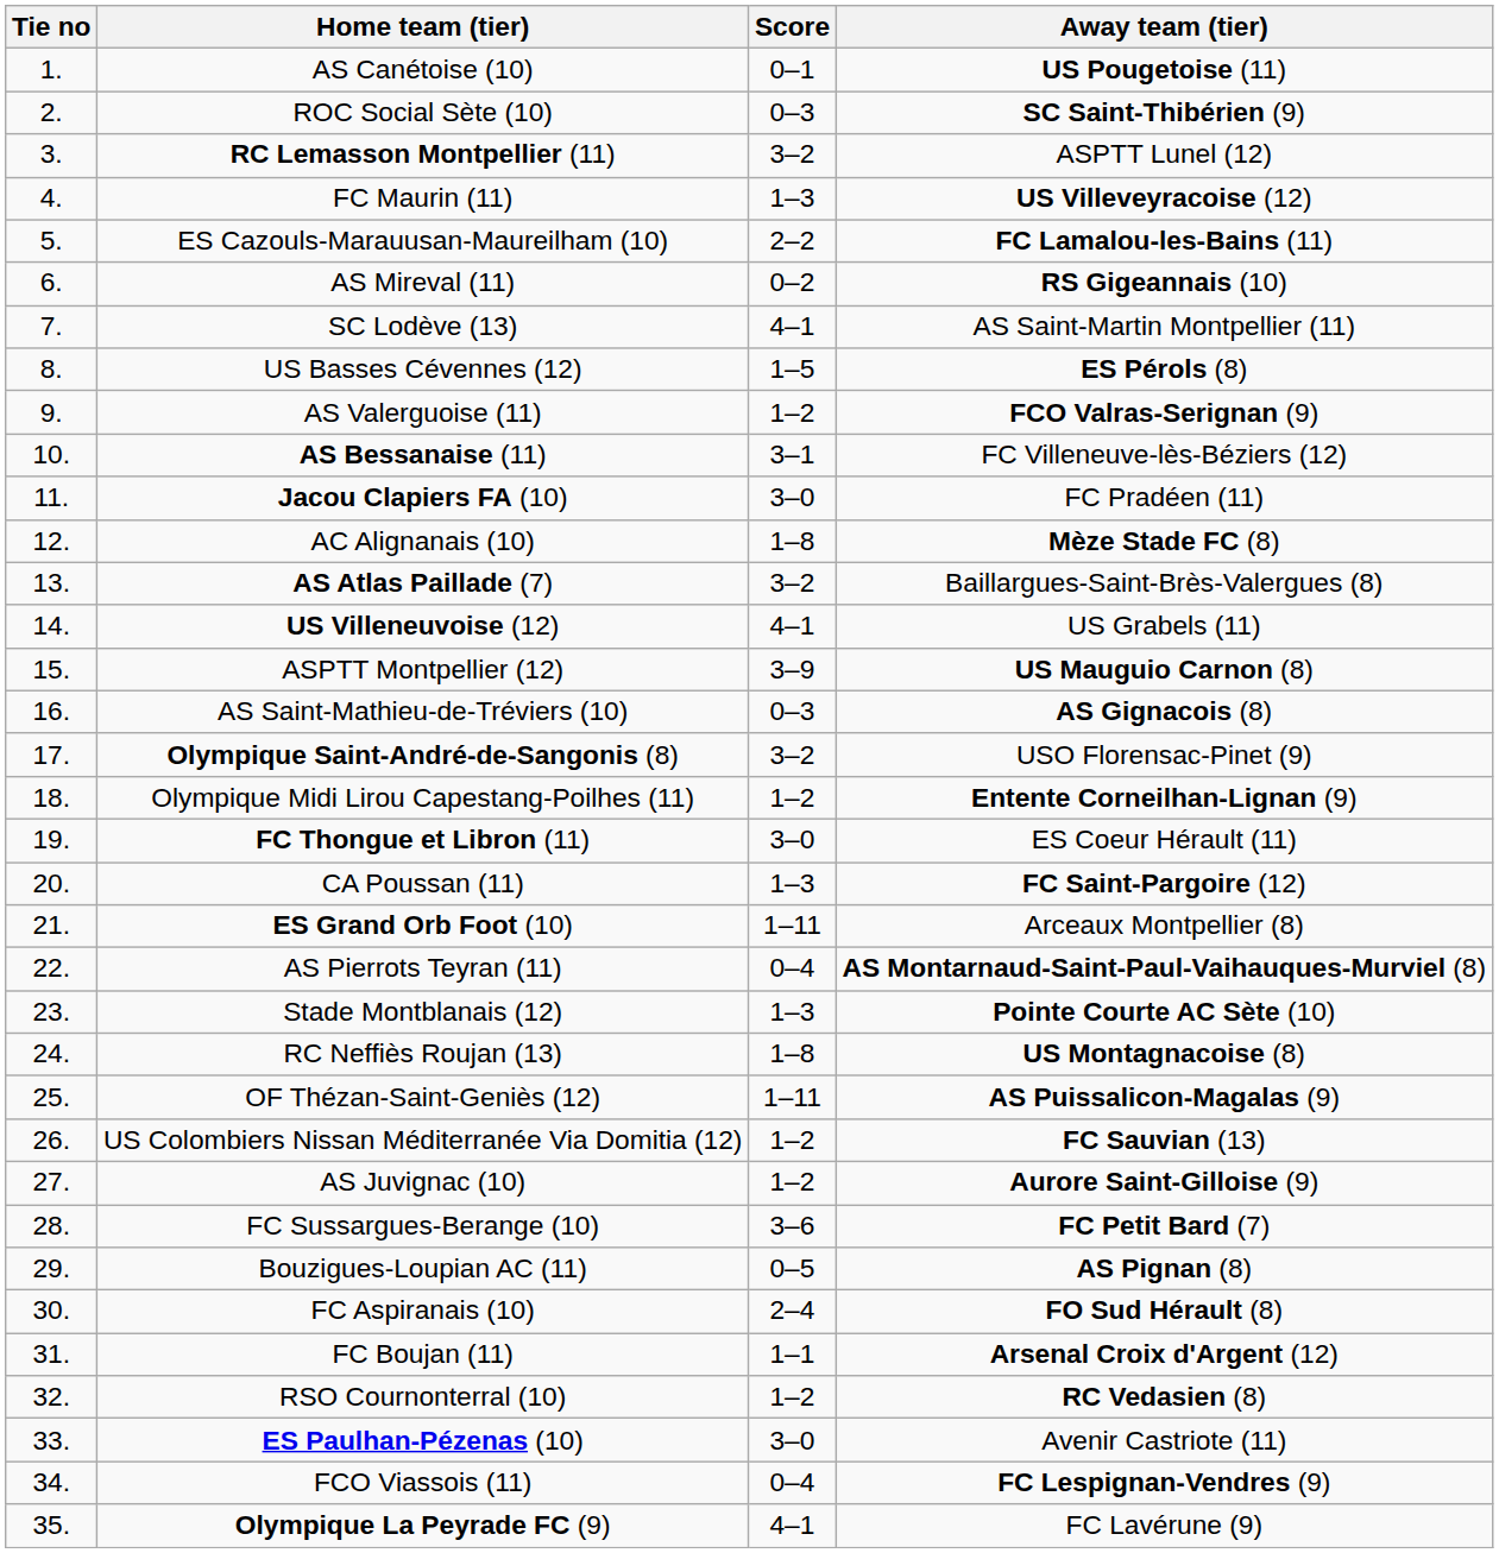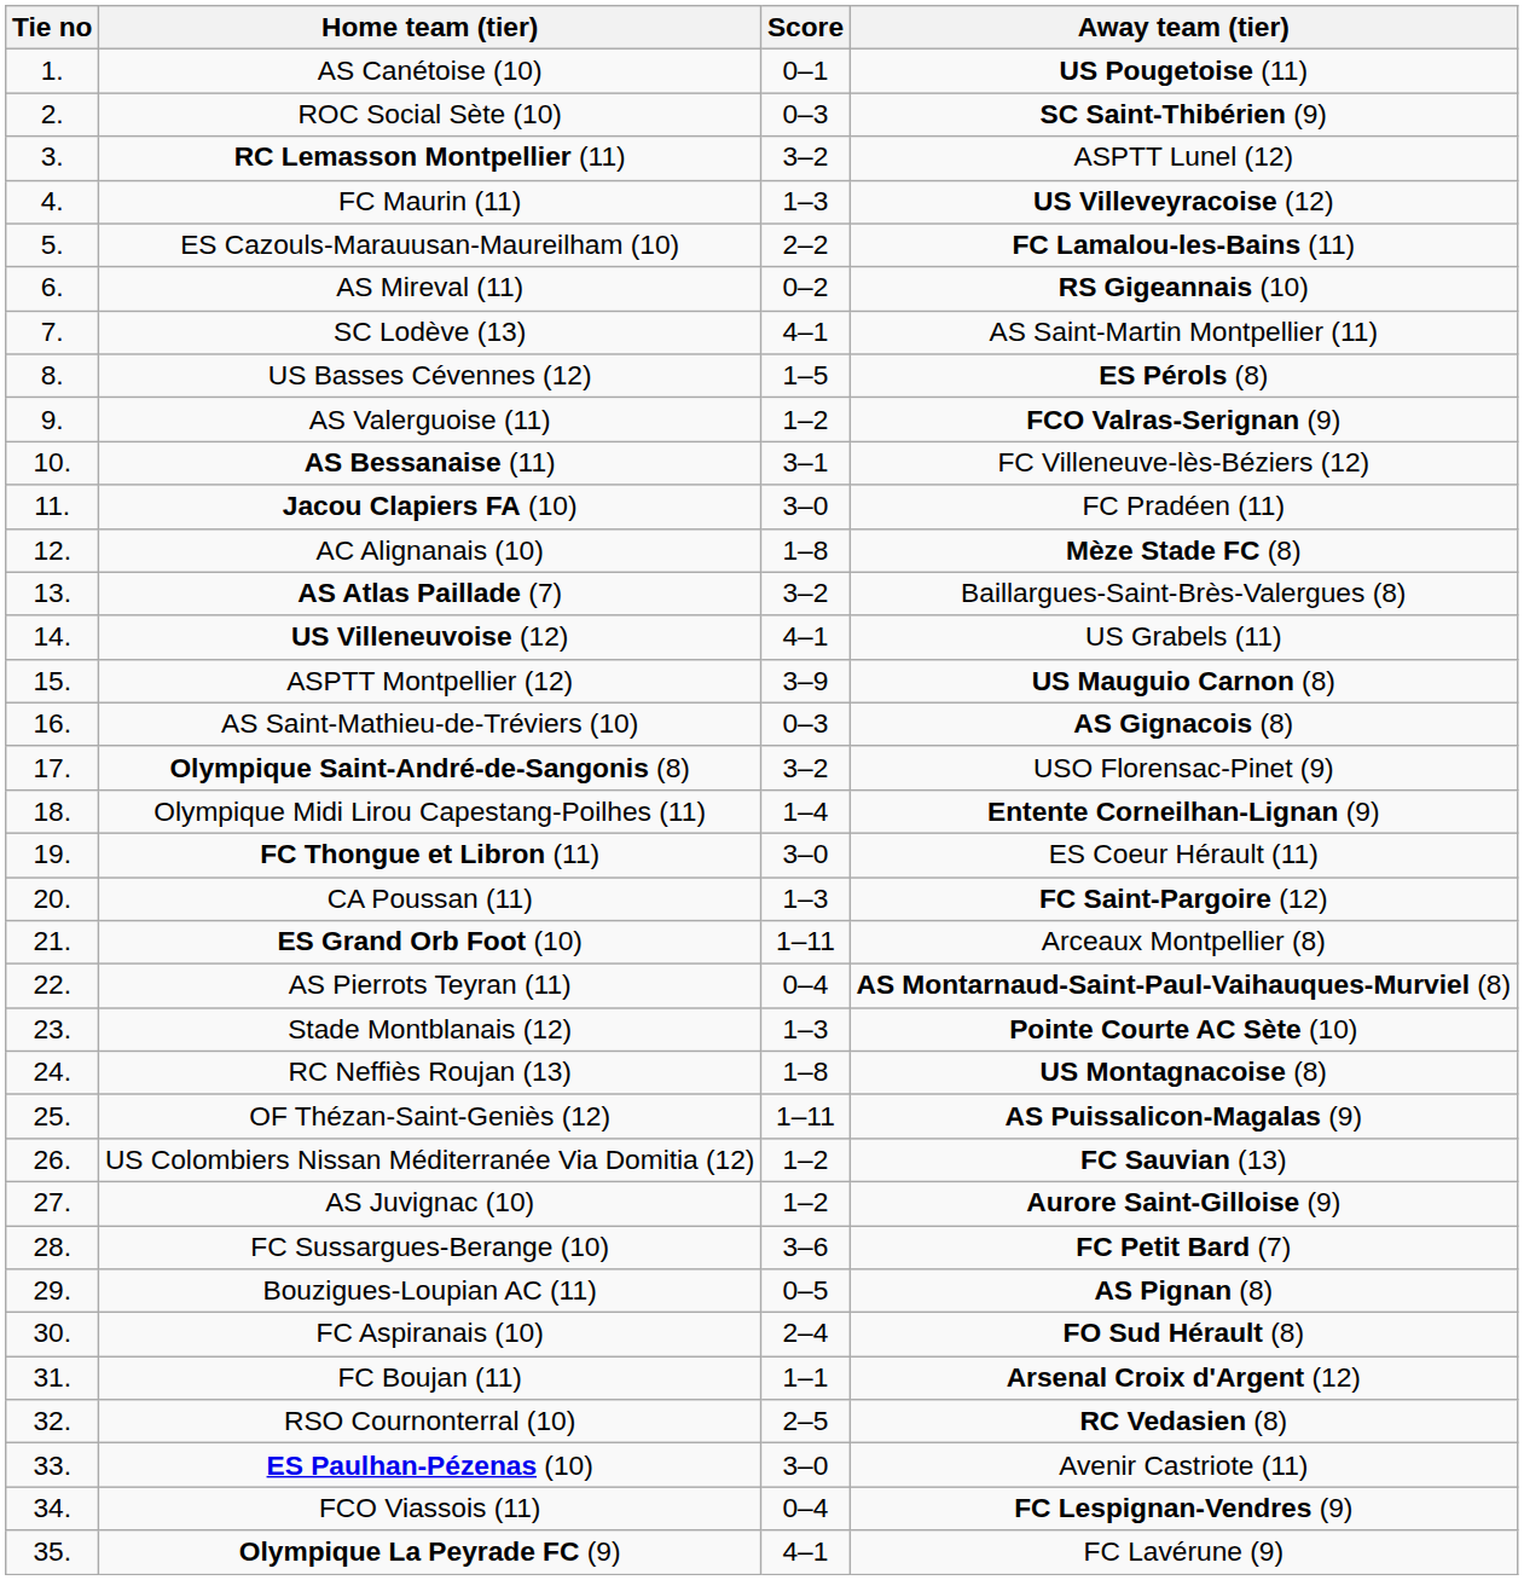 <table class="wikitable" style="text-align: center">
 <tr>
 <th>Tie no</th>
 <th>Home team (tier)</th>
 <th>Score</th>
 <th>Away team (tier)</th>
 </tr>
 <tr>
 <td>1.</td>
 <td>AS Canétoise (10)</td>
 <td>0–1</td>
 <td><strong>US Pougetoise</strong> (11)</td>
 </tr>
 <tr>
 <td>2.</td>
 <td>ROC Social Sète (10)</td>
 <td>0–3</td>
 <td><strong>SC Saint-Thibérien</strong> (9)</td>
 </tr>
 <tr>
 <td>3.</td>
 <td><strong>RC Lemasson Montpellier</strong> (11)</td>
 <td>3–2</td>
 <td>ASPTT Lunel (12)</td>
 </tr>
 <tr>
 <td>4.</td>
 <td>FC Maurin (11)</td>
 <td>1–3</td>
 <td><strong>US Villeveyracoise</strong> (12)</td>
 </tr>
 <tr>
 <td>5.</td>
 <td>ES Cazouls-Marauusan-Maureilham (10)</td>
 <td>2–2 </td>
 <td><strong>FC Lamalou-les-Bains</strong> (11)</td>
 </tr>
 <tr>
 <td>6.</td>
 <td>AS Mireval (11)</td>
 <td>0–2</td>
 <td><strong>RS Gigeannais</strong> (10)</td>
 </tr>
 <tr>
 <td>7.</td>
 <td>SC Lodève (13)</td>
 <td>4–1</td>
 <td>AS Saint-Martin Montpellier (11)</td>
 </tr>
 <tr>
 <td>8.</td>
 <td>US Basses Cévennes (12)</td>
 <td>1–5</td>
 <td><strong>ES Pérols</strong> (8)</td>
 </tr>
 <tr>
 <td>9.</td>
 <td>AS Valerguoise (11)</td>
 <td>1–2</td>
 <td><strong>FCO Valras-Serignan</strong> (9)</td>
 </tr>
 <tr>
 <td>10.</td>
 <td><strong>AS Bessanaise</strong> (11)</td>
 <td>3–1</td>
 <td>FC Villeneuve-lès-Béziers (12)</td>
 </tr>
 <tr>
 <td>11.</td>
 <td><strong>Jacou Clapiers FA</strong> (10)</td>
 <td>3–0</td>
 <td>FC Pradéen (11)</td>
 </tr>
 <tr>
 <td>12.</td>
 <td>AC Alignanais (10)</td>
 <td>1–8</td>
 <td><strong>Mèze Stade FC</strong> (8)</td>
 </tr>
 <tr>
 <td>13.</td>
 <td><strong>AS Atlas Paillade</strong> (7)</td>
 <td>3–2</td>
 <td>Baillargues-Saint-Brès-Valergues (8)</td>
 </tr>
 <tr>
 <td>14.</td>
 <td><strong>US Villeneuvoise</strong> (12)</td>
 <td>4–1</td>
 <td>US Grabels (11)</td>
 </tr>
 <tr>
 <td>15.</td>
 <td>ASPTT Montpellier (12)</td>
 <td>3–9</td>
 <td><strong>US Mauguio Carnon</strong> (8)</td>
 </tr>
 <tr>
 <td>16.</td>
 <td>AS Saint-Mathieu-de-Tréviers (10)</td>
 <td>0–3</td>
 <td><strong>AS Gignacois</strong> (8)</td>
 </tr>
 <tr>
 <td>17.</td>
 <td><strong>Olympique Saint-André-de-Sangonis</strong> (8)</td>
 <td>3–2</td>
 <td>USO Florensac-Pinet (9)</td>
 </tr>
 <tr>
 <td>18.</td>
 <td>Olympique Midi Lirou Capestang-Poilhes (11)</td>
-<td>1–2</td>
+<td>1–4</td>
 <td><strong>Entente Corneilhan-Lignan</strong> (9)</td>
 </tr>
 <tr>
 <td>19.</td>
 <td><strong>FC Thongue et Libron</strong> (11)</td>
 <td>3–0</td>
 <td>ES Coeur Hérault (11)</td>
 </tr>
 <tr>
 <td>20.</td>
 <td>CA Poussan (11)</td>
 <td>1–3</td>
 <td><strong>FC Saint-Pargoire</strong> (12)</td>
 </tr>
 <tr>
 <td>21.</td>
 <td><strong>ES Grand Orb Foot</strong> (10)</td>
 <td>1–11</td>
 <td>Arceaux Montpellier (8)</td>
 </tr>
 <tr>
 <td>22.</td>
 <td>AS Pierrots Teyran (11)</td>
 <td>0–4</td>
 <td><strong>AS Montarnaud-Saint-Paul-Vaihauques-Murviel</strong> (8)</td>
 </tr>
 <tr>
 <td>23.</td>
 <td>Stade Montblanais (12)</td>
 <td>1–3</td>
 <td><strong>Pointe Courte AC Sète</strong> (10)</td>
 </tr>
 <tr>
 <td>24.</td>
 <td>RC Neffiès Roujan (13)</td>
 <td>1–8</td>
 <td><strong>US Montagnacoise</strong> (8)</td>
 </tr>
 <tr>
 <td>25.</td>
 <td>OF Thézan-Saint-Geniès (12)</td>
 <td>1–11</td>
 <td><strong>AS Puissalicon-Magalas</strong> (9)</td>
 </tr>
 <tr>
 <td>26.</td>
 <td>US Colombiers Nissan Méditerranée Via Domitia (12)</td>
 <td>1–2</td>
 <td><strong>FC Sauvian</strong> (13)</td>
 </tr>
 <tr>
 <td>27.</td>
 <td>AS Juvignac (10)</td>
 <td>1–2</td>
 <td><strong>Aurore Saint-Gilloise</strong> (9)</td>
 </tr>
 <tr>
 <td>28.</td>
 <td>FC Sussargues-Berange (10)</td>
 <td>3–6</td>
 <td><strong>FC Petit Bard</strong> (7)</td>
 </tr>
 <tr>
 <td>29.</td>
 <td>Bouzigues-Loupian AC (11)</td>
 <td>0–5</td>
 <td><strong>AS Pignan</strong> (8)</td>
 </tr>
 <tr>
 <td>30.</td>
 <td>FC Aspiranais (10)</td>
 <td>2–4</td>
 <td><strong>FO Sud Hérault</strong> (8)</td>
 </tr>
 <tr>
 <td>31.</td>
 <td>FC Boujan (11)</td>
 <td>1–1 </td>
 <td><strong>Arsenal Croix d'Argent</strong> (12)</td>
 </tr>
 <tr>
 <td>32.</td>
 <td>RSO Cournonterral (10)</td>
-<td>1–2</td>
+<td>2–5</td>
 <td><strong>RC Vedasien</strong> (8)</td>
 </tr>
 <tr>
 <td>33.</td>
 <td><strong><a href='#'>ES Paulhan-Pézenas</a></strong> (10)</td>
 <td>3–0</td>
 <td>Avenir Castriote (11)</td>
 </tr>
 <tr>
 <td>34.</td>
 <td>FCO Viassois (11)</td>
 <td>0–4</td>
 <td><strong>FC Lespignan-Vendres</strong> (9)</td>
 </tr>
 <tr>
 <td>35.</td>
 <td><strong>Olympique La Peyrade FC</strong> (9)</td>
 <td>4–1</td>
 <td>FC Lavérune (9)</td>
 </tr>
 </table>
